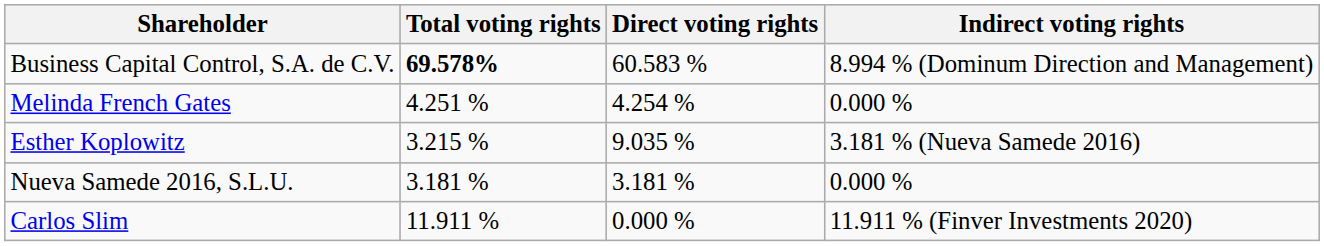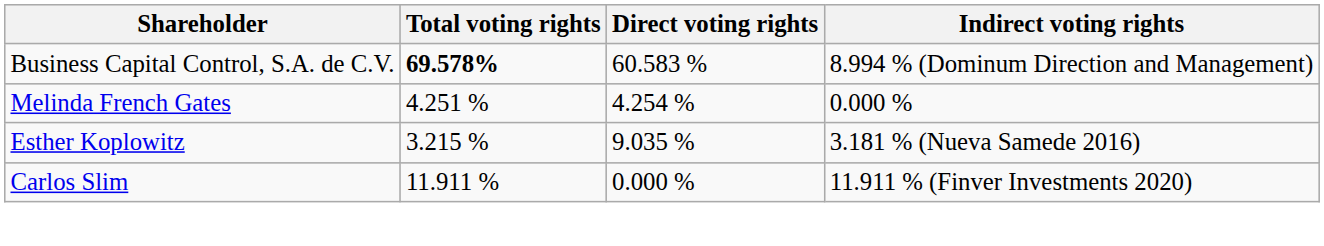 <table class="wikitable">
 <tr>
 <th>Shareholder</th>
 <th>Total voting rights</th>
 <th>Direct voting rights</th>
 <th>Indirect voting rights</th>
 </tr>
 <tr>
 <td>Business Capital Control, S.A. de C.V.</td>
 <td><strong>69.578%</strong></td>
 <td>60.583 %</td>
 <td>8.994 % (Dominum Direction and Management)</td>
 </tr>
 <tr>
 <td><a href='#'>Melinda French Gates</a></td>
 <td>4.251 %</td>
 <td>4.254 %</td>
 <td>0.000 %</td>
 </tr>
 <tr>
 <td><a href='#'>Esther Koplowitz</a></td>
 <td>3.215 %</td>
 <td>9.035 %</td>
 <td>3.181 % (Nueva Samede 2016)</td>
 </tr>
 <tr>
-<td>Nueva Samede 2016, S.L.U.</td>
-<td>3.181 %</td>
-<td>3.181 %</td>
-<td>0.000 %</td>
-</tr>
-<tr>
 <td><a href='#'>Carlos Slim</a></td>
 <td>11.911 %</td>
 <td>0.000 %</td>
 <td>11.911 % (Finver Investments 2020)</td>
 </tr>
 </table>
